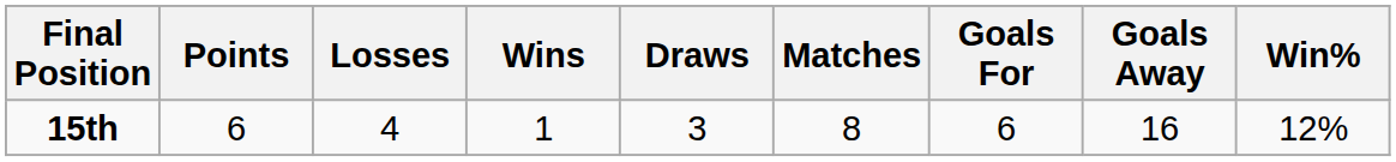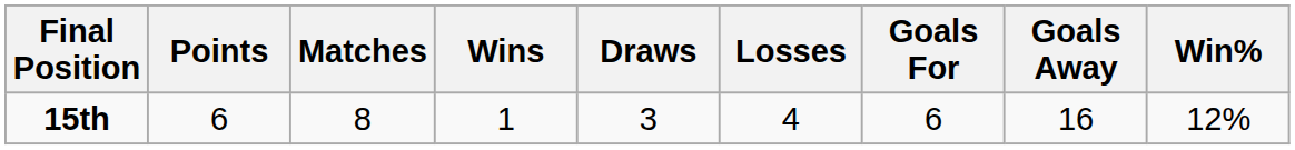 <table class="wikitable" style="font-size: 95%; text-align: center;">
 <tr>
 <th width=60>Final Position</th>
 <th width=60>Points</th>
-<th width=60>Losses</th>
+<th width=60>Matches</th>
 <th width=60>Wins</th>
 <th width=60>Draws</th>
-<th width=60>Matches</th>
+<th width=60>Losses</th>
 <th width=60>Goals For</th>
 <th width=60>Goals Away</th>
 <th width=60>Win%</th>
 </tr>
 <tr>
 <td><strong>15th</strong></td>
 <td>6</td>
-<td>4</td>
+<td>8</td>
 <td>1</td>
 <td>3</td>
-<td>8</td>
+<td>4</td>
 <td>6</td>
 <td>16</td>
 <td>12%</td>
 </tr>
 </table>
